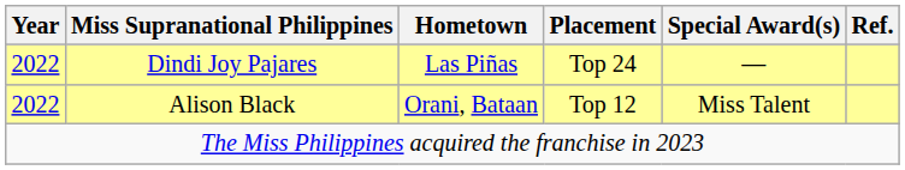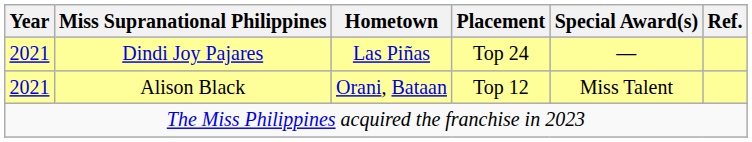 <table class="wikitable" style="font-size: 85%; text-align:center" width:100%;">
 <tr>
 <th>Year</th>
 <th>Miss Supranational Philippines</th>
 <th>Hometown</th>
 <th>Placement</th>
 <th>Special Award(s)</th>
 <th>Ref.</th>
 </tr>
 <tr style="background-color:#ffff99;">
-<td><a href='#'>2022</a></td>
+<td><a href='#'>2021</a></td>
 <td><a href='#'>Dindi Joy Pajares</a></td>
 <td><a href='#'>Las Piñas</a></td>
 <td>Top 24</td>
 <td>—</td>
 <td></td>
 </tr>
 <tr style="background-color:#ffff99;">
-<td><a href='#'>2022</a></td>
+<td><a href='#'>2021</a></td>
 <td>Alison Black</td>
 <td><a href='#'>Orani</a>, <a href='#'>Bataan</a></td>
 <td>Top 12</td>
 <td>Miss Talent</td>
 <td></td>
 </tr>
 <tr>
 <td colspan="6"><em><a href='#'>The Miss Philippines</a> acquired the franchise in 2023</em></td>
 </tr>
 </table>
